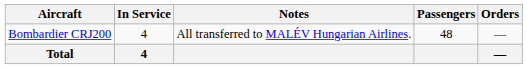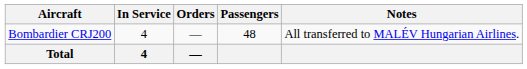 <table class="wikitable" style="border-collapse:collapse;text-align:center;margin:1em auto;">
 <tr>
 <th>Aircraft</th>
 <th>In Service</th>
+<th>Orders</th>
+<th>Passengers</th>
 <th>Notes</th>
-<th>Passengers</th>
-<th>Orders</th>
 </tr>
 <tr>
 <td><a href='#'>Bombardier CRJ200</a></td>
 <td>4</td>
+<td>—</td>
+<td>48</td>
 <td>All transferred to <a href='#'>MALÉV Hungarian Airlines</a>.</td>
-<td>48</td>
-<td>—</td>
 </tr>
 <tr>
 <th>Total</th>
 <th>4</th>
+<th>—</th>
 <th></th>
 <th></th>
-<th>—</th>
 </tr>
 </table>
